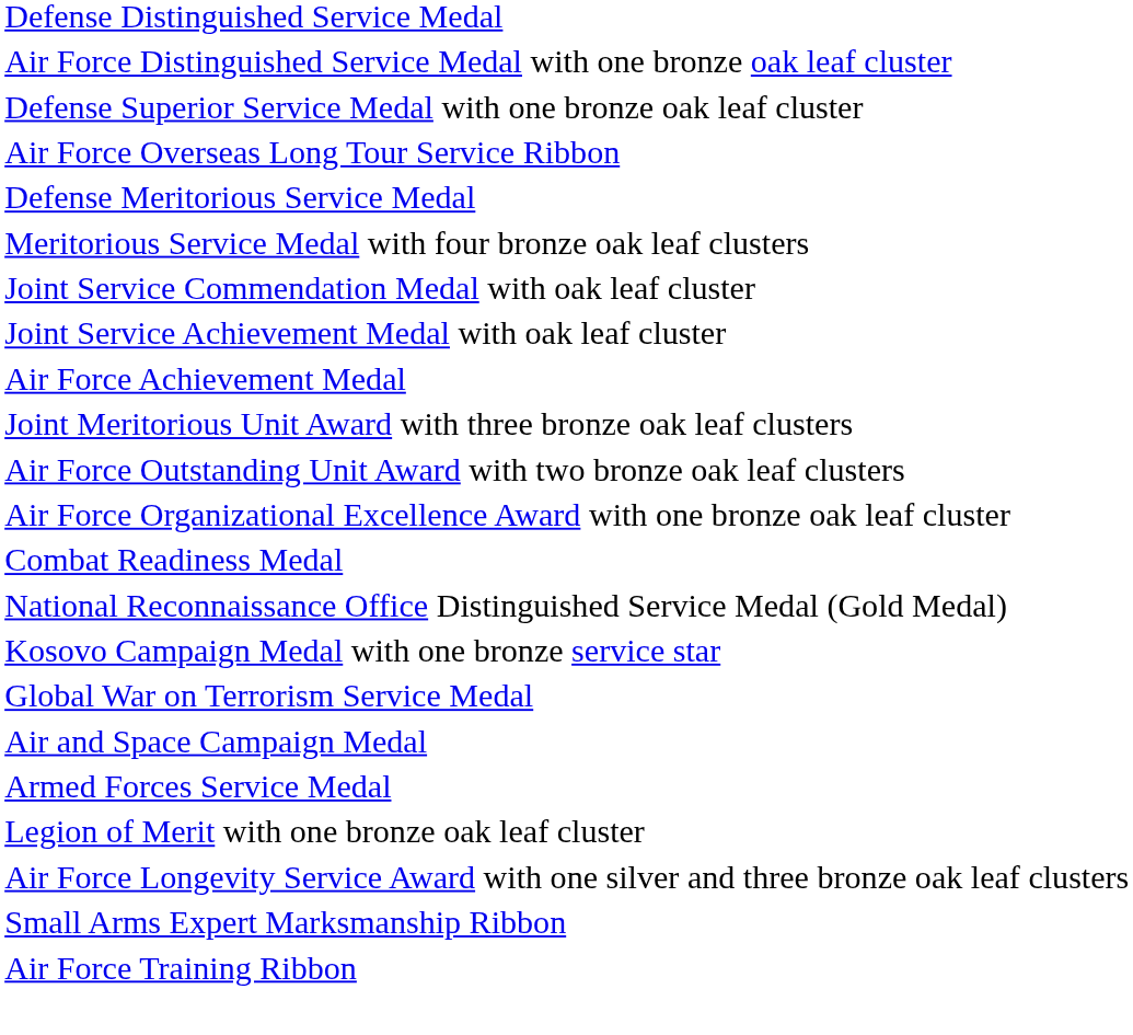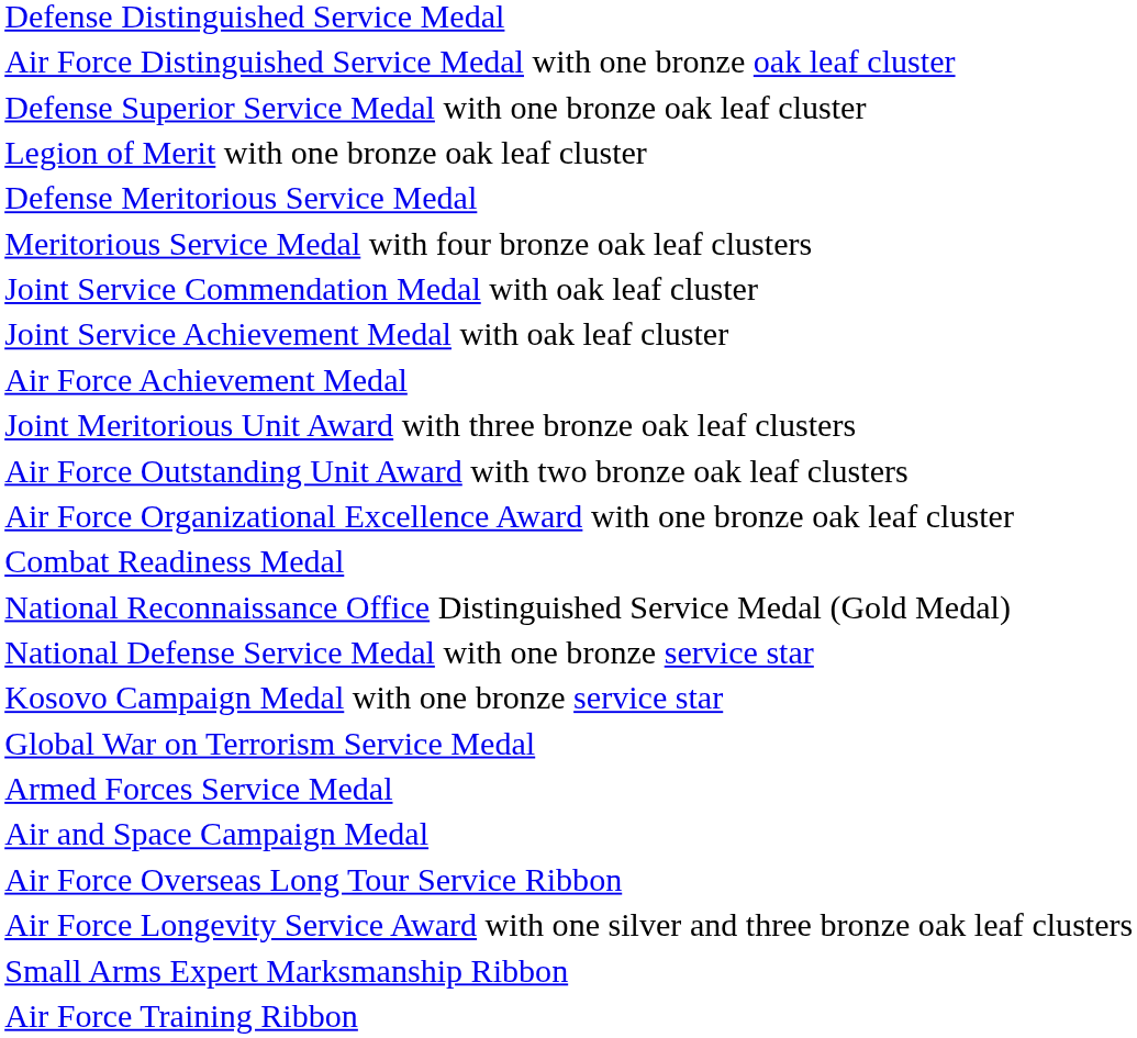 <table>
 <tr>
 <td></td>
 <td><a href='#'>Defense Distinguished Service Medal</a></td>
 </tr>
 <tr>
 <td></td>
 <td><a href='#'>Air Force Distinguished Service Medal</a> with one bronze <a href='#'>oak leaf cluster</a></td>
 </tr>
 <tr>
 <td></td>
 <td><a href='#'>Defense Superior Service Medal</a> with one bronze oak leaf cluster</td>
 </tr>
 <tr>
 <td></td>
-<td><a href='#'>Air Force Overseas Long Tour Service Ribbon</a></td>
+<td><a href='#'>Legion of Merit</a> with one bronze oak leaf cluster</td>
 </tr>
 <tr>
 <td></td>
 <td><a href='#'>Defense Meritorious Service Medal</a></td>
 </tr>
 <tr>
 <td></td>
 <td><a href='#'>Meritorious Service Medal</a> with four bronze oak leaf clusters</td>
 </tr>
 <tr>
 <td></td>
 <td><a href='#'>Joint Service Commendation Medal</a> with oak leaf cluster</td>
 </tr>
 <tr>
 <td></td>
 <td><a href='#'>Joint Service Achievement Medal</a> with oak leaf cluster</td>
 </tr>
 <tr>
 <td></td>
 <td><a href='#'>Air Force Achievement Medal</a></td>
 </tr>
 <tr>
 <td></td>
 <td><a href='#'>Joint Meritorious Unit Award</a> with three bronze oak leaf clusters</td>
 </tr>
 <tr>
 <td></td>
 <td><a href='#'>Air Force Outstanding Unit Award</a> with two bronze oak leaf clusters</td>
 </tr>
 <tr>
 <td></td>
 <td><a href='#'>Air Force Organizational Excellence Award</a> with one bronze oak leaf cluster</td>
 </tr>
 <tr>
 <td></td>
 <td><a href='#'>Combat Readiness Medal</a></td>
 </tr>
 <tr>
 <td></td>
 <td><a href='#'>National Reconnaissance Office</a> Distinguished Service Medal (Gold Medal)</td>
 </tr>
 <tr>
 <td></td>
+<td><a href='#'>National Defense Service Medal</a> with one bronze <a href='#'>service star</a></td>
+</tr>
+<tr>
+<td></td>
 <td><a href='#'>Kosovo Campaign Medal</a> with one bronze <a href='#'>service star</a></td>
 </tr>
 <tr>
 <td></td>
 <td><a href='#'>Global War on Terrorism Service Medal</a></td>
 </tr>
 <tr>
 <td></td>
+<td><a href='#'>Armed Forces Service Medal</a></td>
+</tr>
+<tr>
+<td></td>
 <td><a href='#'>Air and Space Campaign Medal</a></td>
 </tr>
 <tr>
 <td></td>
-<td><a href='#'>Armed Forces Service Medal</a></td>
-</tr>
-<tr>
-<td></td>
-<td><a href='#'>Legion of Merit</a> with one bronze oak leaf cluster</td>
+<td><a href='#'>Air Force Overseas Long Tour Service Ribbon</a></td>
 </tr>
 <tr>
 <td></td>
 <td><a href='#'>Air Force Longevity Service Award</a> with one silver and three bronze oak leaf clusters</td>
 </tr>
 <tr>
 <td></td>
 <td><a href='#'>Small Arms Expert Marksmanship Ribbon</a></td>
 </tr>
 <tr>
 <td></td>
 <td><a href='#'>Air Force Training Ribbon</a></td>
 </tr>
 </table>
